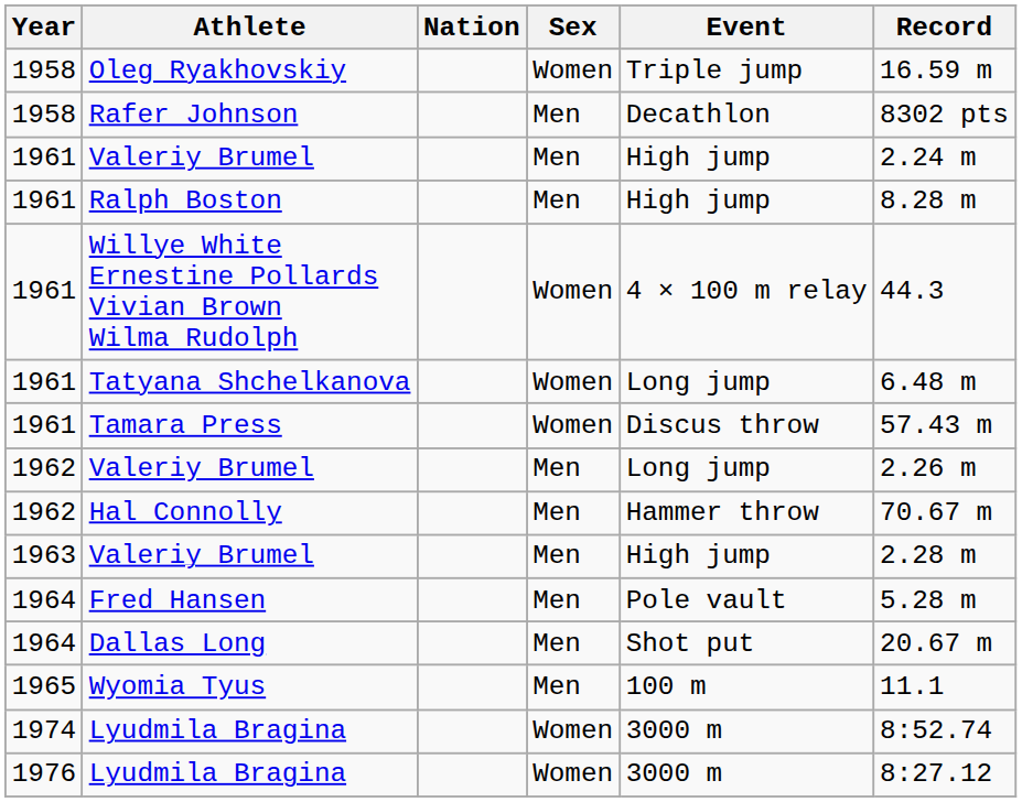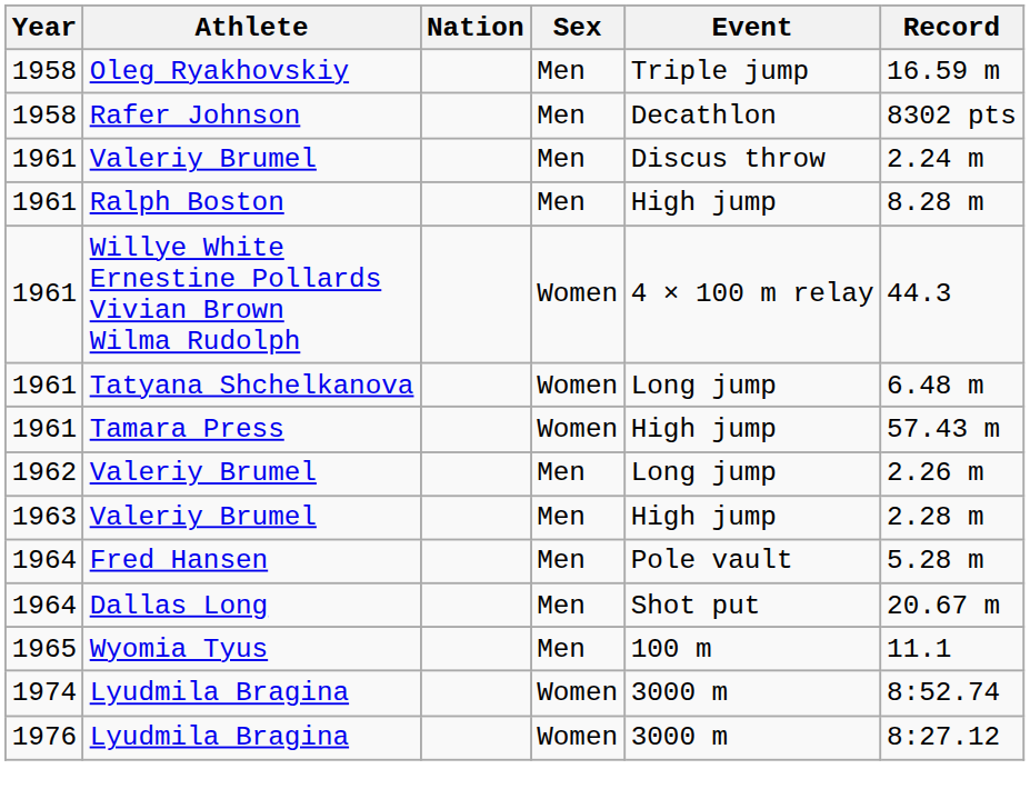 <table class = "wikitable">
 <tr>
 <th>Year</th>
 <th>Athlete</th>
 <th>Nation</th>
 <th>Sex</th>
 <th>Event</th>
 <th>Record</th>
 </tr>
 <tr>
 <td>1958</td>
 <td><a href='#'>Oleg Ryakhovskiy</a></td>
 <td></td>
-<td>Women</td>
+<td>Men</td>
 <td>Triple jump</td>
 <td>16.59 m</td>
 </tr>
 <tr>
 <td>1958</td>
 <td><a href='#'>Rafer Johnson</a></td>
 <td></td>
 <td>Men</td>
 <td>Decathlon</td>
 <td>8302 pts</td>
 </tr>
 <tr>
 <td>1961</td>
 <td><a href='#'>Valeriy Brumel</a></td>
 <td></td>
 <td>Men</td>
-<td>High jump</td>
+<td>Discus throw</td>
 <td>2.24 m</td>
 </tr>
 <tr>
 <td>1961</td>
 <td><a href='#'>Ralph Boston</a></td>
 <td></td>
 <td>Men</td>
 <td>High jump</td>
 <td>8.28 m</td>
 </tr>
 <tr>
 <td>1961</td>
 <td><a href='#'>Willye White</a><br><a href='#'>Ernestine Pollards</a><br><a href='#'>Vivian Brown</a><br><a href='#'>Wilma Rudolph</a></td>
 <td></td>
 <td>Women</td>
 <td>4 × 100 m relay</td>
 <td>44.3</td>
 </tr>
 <tr>
 <td>1961</td>
 <td><a href='#'>Tatyana Shchelkanova</a></td>
 <td></td>
 <td>Women</td>
 <td>Long jump</td>
 <td>6.48 m</td>
 </tr>
 <tr>
 <td>1961</td>
 <td><a href='#'>Tamara Press</a></td>
 <td></td>
 <td>Women</td>
-<td>Discus throw</td>
+<td>High jump</td>
 <td>57.43 m</td>
 </tr>
 <tr>
 <td>1962</td>
 <td><a href='#'>Valeriy Brumel</a></td>
 <td></td>
 <td>Men</td>
 <td>Long jump</td>
 <td>2.26 m</td>
-</tr>
-<tr>
-<td>1962</td>
-<td><a href='#'>Hal Connolly</a></td>
-<td></td>
-<td>Men</td>
-<td>Hammer throw</td>
-<td>70.67 m</td>
 </tr>
 <tr>
 <td>1963</td>
 <td><a href='#'>Valeriy Brumel</a></td>
 <td></td>
 <td>Men</td>
 <td>High jump</td>
 <td>2.28 m</td>
 </tr>
 <tr>
 <td>1964</td>
 <td><a href='#'>Fred Hansen</a></td>
 <td></td>
 <td>Men</td>
 <td>Pole vault</td>
 <td>5.28 m</td>
 </tr>
 <tr>
 <td>1964</td>
 <td><a href='#'>Dallas Long</a></td>
 <td></td>
 <td>Men</td>
 <td>Shot put</td>
 <td>20.67 m</td>
 </tr>
 <tr>
 <td>1965</td>
 <td><a href='#'>Wyomia Tyus</a></td>
 <td></td>
 <td>Men</td>
 <td>100 m</td>
 <td>11.1</td>
 </tr>
 <tr>
 <td>1974</td>
 <td><a href='#'>Lyudmila Bragina</a></td>
 <td></td>
 <td>Women</td>
 <td>3000 m</td>
 <td>8:52.74</td>
 </tr>
 <tr>
 <td>1976</td>
 <td><a href='#'>Lyudmila Bragina</a></td>
 <td></td>
 <td>Women</td>
 <td>3000 m</td>
 <td>8:27.12</td>
 </tr>
 </table>
